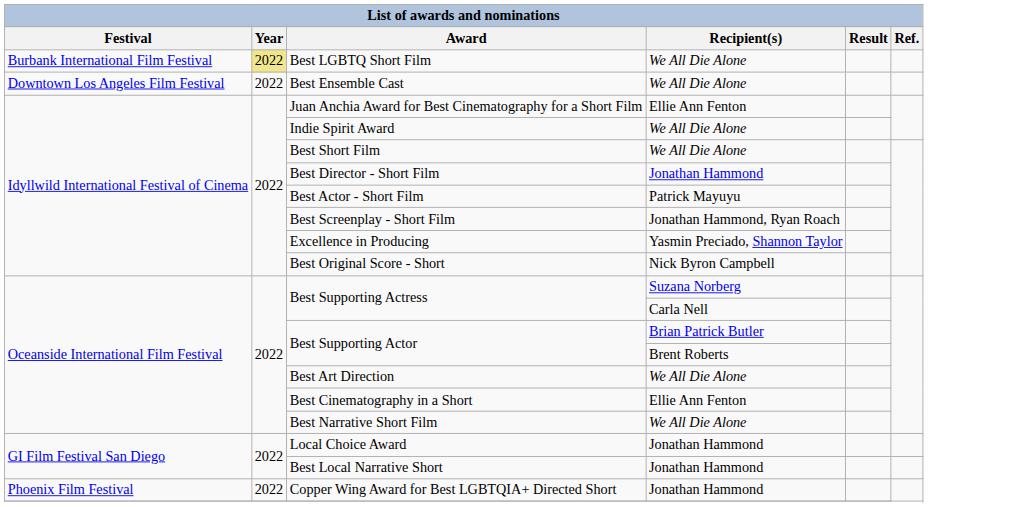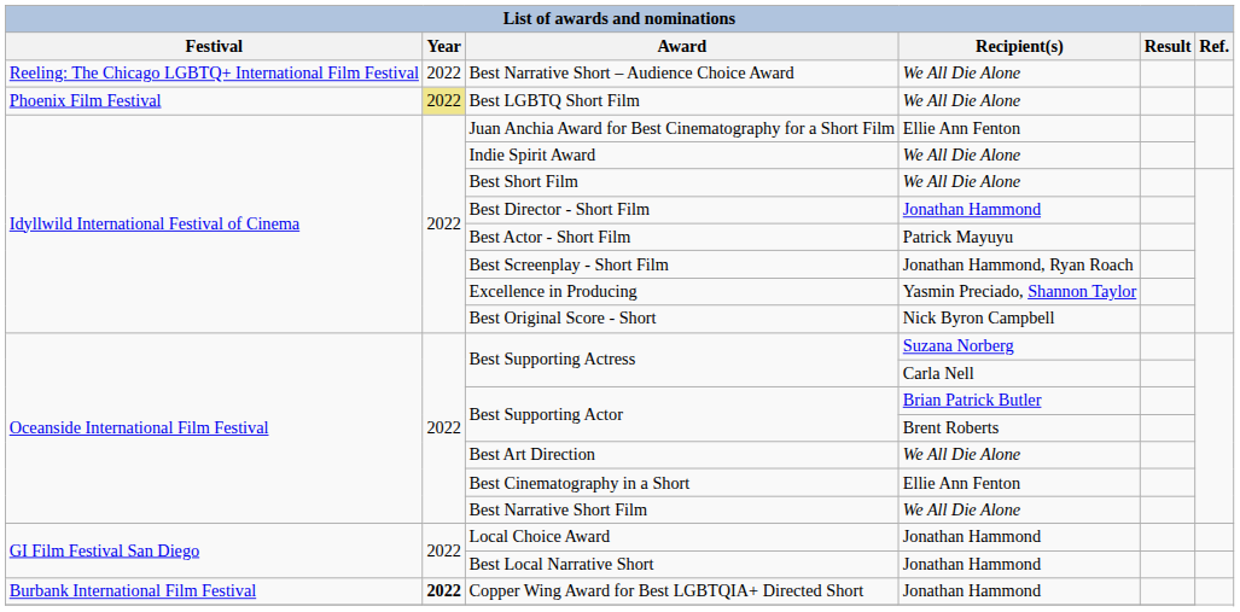 <table class="wikitable">
 <tr>
 <th colspan="6" style="background:#B0C4DE;">List of awards and nominations</th>
 </tr>
 <tr>
 <th>Festival</th>
 <th>Year</th>
 <th>Award</th>
 <th>Recipient(s)</th>
 <th>Result</th>
 <th>Ref.</th>
 </tr>
 <tr>
-<td><a href='#'>Burbank International Film Festival</a></td>
-<td style="background: khaki;">2022</td>
-<td>Best LGBTQ Short Film</td>
+<td><a href='#'>Reeling: The Chicago LGBTQ+ International Film Festival</a></td>
+<td>2022</td>
+<td>Best Narrative Short – Audience Choice Award</td>
 <td><em>We All Die Alone</em></td>
 <td></td>
 <td></td>
 </tr>
 <tr>
-<td><a href='#'>Downtown Los Angeles Film Festival</a></td>
-<td>2022</td>
-<td>Best Ensemble Cast</td>
+<td rowspan=1><a href='#'>Phoenix Film Festival</a></td>
+<td style="background: khaki;">2022</td>
+<td>Best LGBTQ Short Film</td>
 <td><em>We All Die Alone</em></td>
 <td></td>
 <td></td>
 </tr>
 <tr>
 <td rowspan=8><a href='#'>Idyllwild International Festival of Cinema</a></td>
 <td rowspan=8>2022</td>
 <td>Juan Anchia Award for Best Cinematography for a Short Film</td>
 <td>Ellie Ann Fenton</td>
 <td></td>
 <td rowspan=2></td>
 </tr>
 <tr>
 <td rowspan=1>Indie Spirit Award</td>
 <td><em>We All Die Alone</em></td>
 <td></td>
 </tr>
 <tr>
 <td rowspan=1>Best Short Film</td>
 <td><em>We All Die Alone</em></td>
 <td></td>
 <td rowspan=6></td>
 </tr>
 <tr>
 <td rowspan=1>Best Director - Short Film</td>
 <td><a href='#'>Jonathan Hammond</a></td>
 <td></td>
 </tr>
 <tr>
 <td rowspan=1>Best Actor - Short Film</td>
 <td>Patrick Mayuyu</td>
 <td></td>
 </tr>
 <tr>
 <td rowspan=1>Best Screenplay - Short Film</td>
 <td>Jonathan Hammond, Ryan Roach</td>
 <td></td>
 </tr>
 <tr>
 <td rowspan=1>Excellence in Producing</td>
 <td>Yasmin Preciado, <a href='#'>Shannon Taylor</a></td>
 <td></td>
 </tr>
 <tr>
 <td rowspan=1>Best Original Score - Short</td>
 <td>Nick Byron Campbell</td>
 <td></td>
 </tr>
 <tr>
 <td rowspan=7><a href='#'>Oceanside International Film Festival</a></td>
 <td rowspan=7>2022</td>
 <td rowspan=2>Best Supporting Actress</td>
 <td><a href='#'>Suzana Norberg</a></td>
 <td></td>
 <td rowspan=7></td>
 </tr>
 <tr>
 <td>Carla Nell</td>
 <td></td>
 </tr>
 <tr>
 <td rowspan=2>Best Supporting Actor</td>
 <td><a href='#'>Brian Patrick Butler</a></td>
 <td></td>
 </tr>
 <tr>
 <td>Brent Roberts</td>
 <td></td>
 </tr>
 <tr>
 <td>Best Art Direction</td>
 <td><em>We All Die Alone</em></td>
 <td></td>
 </tr>
 <tr>
 <td>Best Cinematography in a Short</td>
 <td>Ellie Ann Fenton</td>
 <td></td>
 </tr>
 <tr>
 <td>Best Narrative Short Film</td>
 <td><em>We All Die Alone</em></td>
 <td></td>
 </tr>
 <tr>
 <td rowspan=2><a href='#'>GI Film Festival San Diego</a></td>
 <td rowspan=2>2022</td>
 <td>Local Choice Award</td>
 <td>Jonathan Hammond</td>
 <td></td>
 <td rowspan=1></td>
 </tr>
 <tr>
 <td>Best Local Narrative Short</td>
 <td>Jonathan Hammond</td>
 <td></td>
 <td rowspan=1></td>
 </tr>
 <tr>
-<td rowspan=1><a href='#'>Phoenix Film Festival</a></td>
-<td>2022</td>
+<td><a href='#'>Burbank International Film Festival</a></td>
+<td><strong>2022</strong></td>
 <td>Copper Wing Award for Best LGBTQIA+ Directed Short</td>
 <td>Jonathan Hammond</td>
 <td></td>
 <td rowspan=2></td>
 </tr>
 <tr>
 </tr>
 </table>
